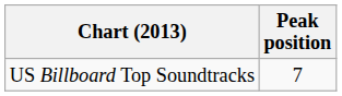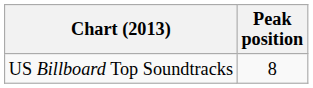 <table class="wikitable">
 <tr>
 <th align="left">Chart (2013)</th>
 <th align="left">Peak<br>position</th>
 </tr>
 <tr>
 <td align="left">US <em>Billboard</em> Top Soundtracks</td>
-<td align="center">7</td>
+<td align="center">8</td>
 </tr>
 </table>
